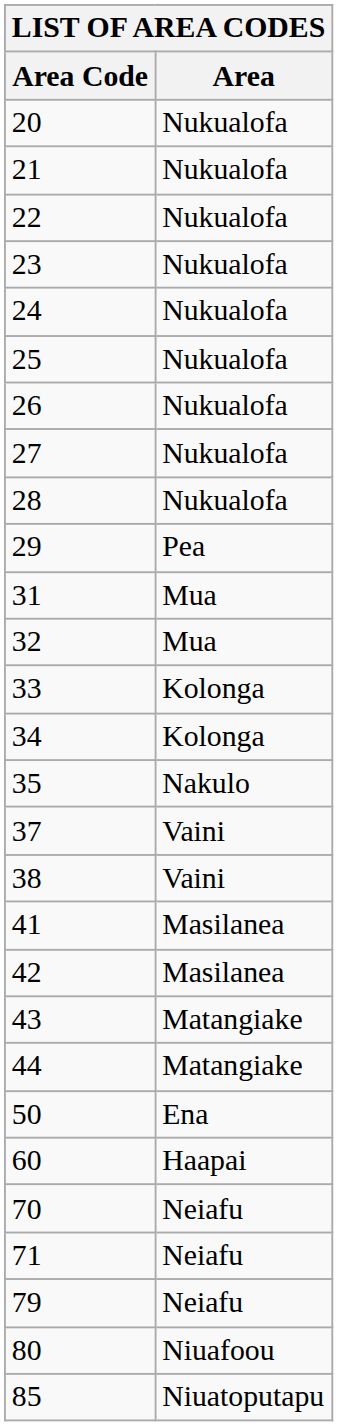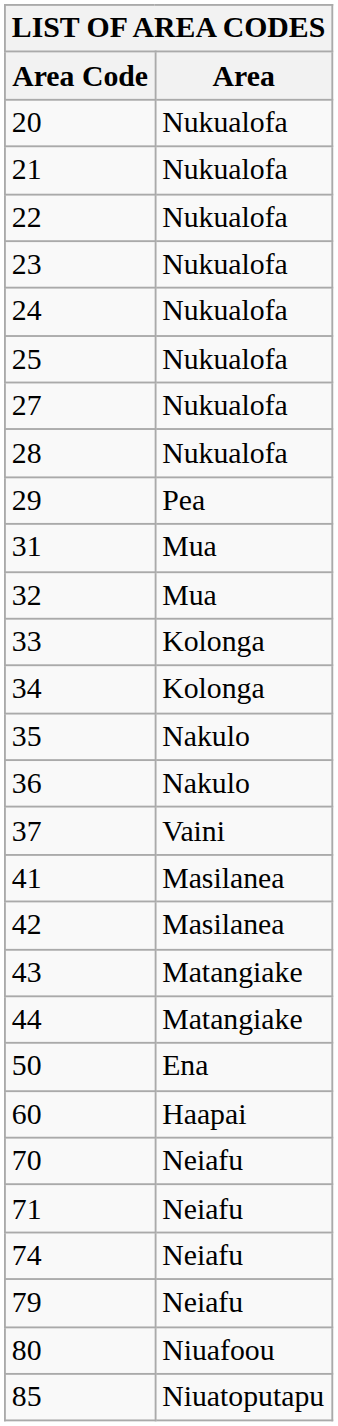 <table class="wikitable" border=1>
 <tr>
 <th colspan="2">LIST OF AREA CODES</th>
 </tr>
 <tr>
 <th>Area Code</th>
 <th>Area</th>
 </tr>
 <tr>
 <td>20</td>
 <td>Nukualofa</td>
 </tr>
 <tr>
 <td>21</td>
 <td>Nukualofa</td>
 </tr>
 <tr>
 <td>22</td>
 <td>Nukualofa</td>
 </tr>
 <tr>
 <td>23</td>
 <td>Nukualofa</td>
 </tr>
 <tr>
 <td>24</td>
 <td>Nukualofa</td>
 </tr>
 <tr>
 <td>25</td>
-<td>Nukualofa</td>
-</tr>
-<tr>
-<td>26</td>
 <td>Nukualofa</td>
 </tr>
 <tr>
 <td>27</td>
 <td>Nukualofa</td>
 </tr>
 <tr>
 <td>28</td>
 <td>Nukualofa</td>
 </tr>
 <tr>
 <td>29</td>
 <td>Pea</td>
 </tr>
 <tr>
 <td>31</td>
 <td>Mua</td>
 </tr>
 <tr>
 <td>32</td>
 <td>Mua</td>
 </tr>
 <tr>
 <td>33</td>
 <td>Kolonga</td>
 </tr>
 <tr>
 <td>34</td>
 <td>Kolonga</td>
 </tr>
 <tr>
 <td>35</td>
 <td>Nakulo</td>
 </tr>
 <tr>
-<td>37</td>
-<td>Vaini</td>
+<td>36</td>
+<td>Nakulo</td>
 </tr>
 <tr>
-<td>38</td>
+<td>37</td>
 <td>Vaini</td>
 </tr>
 <tr>
 <td>41</td>
 <td>Masilanea</td>
 </tr>
 <tr>
 <td>42</td>
 <td>Masilanea</td>
 </tr>
 <tr>
 <td>43</td>
 <td>Matangiake</td>
 </tr>
 <tr>
 <td>44</td>
 <td>Matangiake</td>
 </tr>
 <tr>
 <td>50</td>
 <td>Ena</td>
 </tr>
 <tr>
 <td>60</td>
 <td>Haapai</td>
 </tr>
 <tr>
 <td>70</td>
 <td>Neiafu</td>
 </tr>
 <tr>
 <td>71</td>
 <td>Neiafu</td>
 </tr>
 <tr>
+<td>74</td>
+<td>Neiafu</td>
+</tr>
+<tr>
 <td>79</td>
 <td>Neiafu</td>
 </tr>
 <tr>
 <td>80</td>
 <td>Niuafoou</td>
 </tr>
 <tr>
 <td>85</td>
 <td>Niuatoputapu</td>
 </tr>
 </table>
